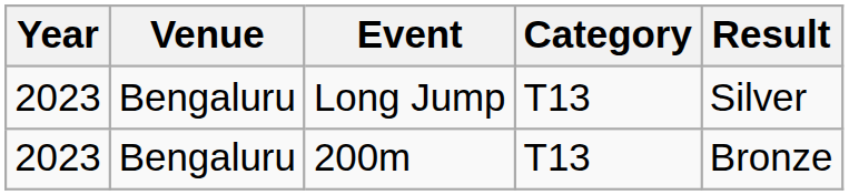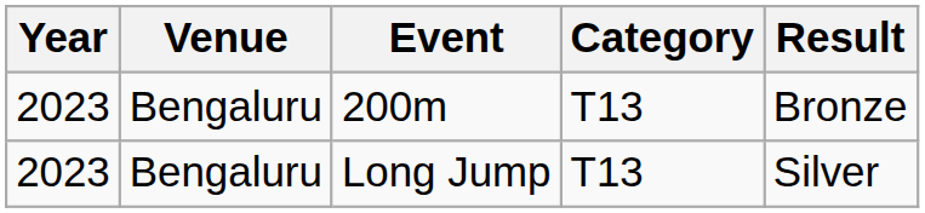 <table class="wikitable">
 <tr>
 <th>Year</th>
 <th>Venue</th>
 <th>Event</th>
 <th>Category</th>
 <th>Result</th>
 </tr>
 <tr>
 <td>2023</td>
 <td>Bengaluru</td>
+<td>200m</td>
+<td>T13</td>
+<td>Bronze</td>
+</tr>
+<tr>
+<td>2023</td>
+<td>Bengaluru</td>
 <td>Long Jump</td>
 <td>T13</td>
 <td>Silver</td>
 </tr>
-<tr>
-<td>2023</td>
-<td>Bengaluru</td>
-<td>200m</td>
-<td>T13</td>
-<td>Bronze</td>
-</tr>
 </table>
